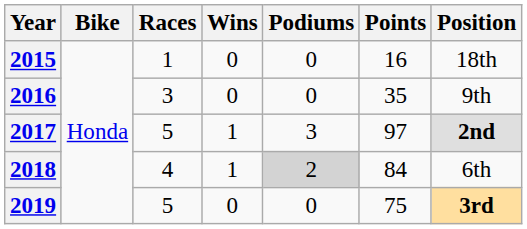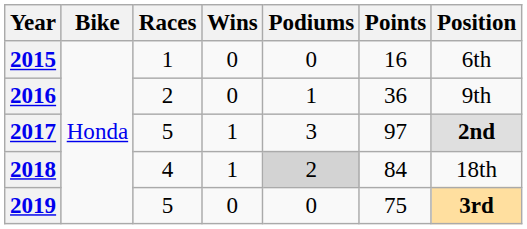 <table class="wikitable">
 <tr>
 <th>Year</th>
 <th>Bike</th>
 <th>Races</th>
 <th>Wins</th>
 <th>Podiums</th>
 <th>Points</th>
 <th>Position</th>
 </tr>
 <tr>
 <th><a href='#'>2015</a></th>
 <td rowspan=5> <a href='#'>Honda</a></td>
 <td align="center">1</td>
 <td align="center">0</td>
 <td align="center">0</td>
 <td align="center">16</td>
-<td align="center">18th</td>
+<td align="center">6th</td>
 </tr>
 <tr>
 <th><a href='#'>2016</a></th>
-<td align="center">3</td>
+<td align="center">2</td>
 <td align="center">0</td>
-<td align="center">0</td>
-<td align="center">35</td>
+<td align="center">1</td>
+<td align="center">36</td>
 <td align="center">9th</td>
 </tr>
 <tr>
 <th><a href='#'>2017</a></th>
 <td align="center">5</td>
 <td align="center">1</td>
 <td align="center">3</td>
 <td align="center">97</td>
 <td align="center" style="background:#DFDFDF;"><strong>2nd</strong></td>
 </tr>
 <tr>
 <th><a href='#'>2018</a></th>
 <td align="center">4</td>
 <td align="center">1</td>
 <td align="center" style="background: lightgrey;">2</td>
 <td align="center">84</td>
-<td align="center">6th</td>
+<td align="center">18th</td>
 </tr>
 <tr>
 <th><a href='#'>2019</a></th>
 <td align="center">5</td>
 <td align="center">0</td>
 <td align="center">0</td>
 <td align="center">75</td>
 <td align="center" style="background:#FFDF9F;"><strong>3rd</strong></td>
 </tr>
 </table>
